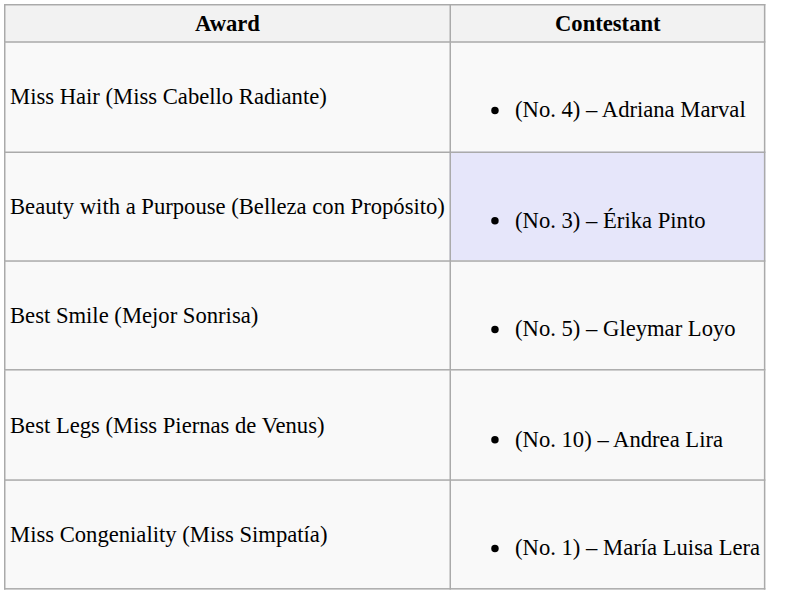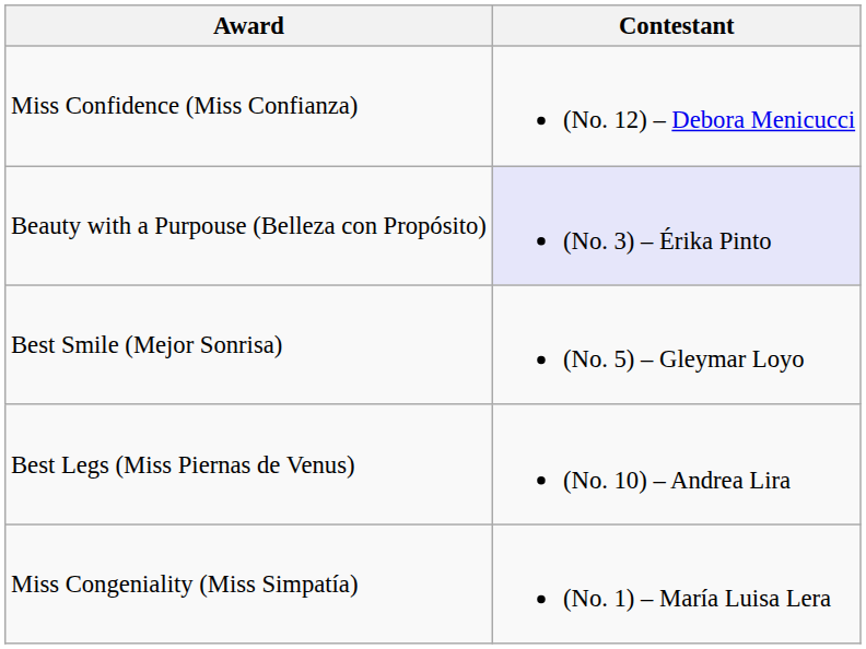 <table class="wikitable sortable" style="font-size: 95%;">
 <tr>
 <th>Award</th>
 <th>Contestant</th>
 </tr>
 <tr>
-<td>Miss Hair (Miss Cabello Radiante)</td>
-<td><br><ul><li> (No. 4) – Adriana Marval</li></ul></td>
+<td>Miss Confidence (Miss Confianza)</td>
+<td><br><ul><li> (No. 12) – <a href='#'>Debora Menicucci</a></li></ul></td>
 </tr>
 <tr>
 <td>Beauty with a Purpouse (Belleza con Propósito)</td>
 <td style="background: lavender;"><br><ul><li> (No. 3) – Érika Pinto</li></ul></td>
 </tr>
 <tr>
 <td>Best Smile (Mejor Sonrisa)</td>
 <td><br><ul><li> (No. 5) – Gleymar Loyo</li></ul></td>
 </tr>
 <tr>
 <td>Best Legs (Miss Piernas de Venus)</td>
 <td><br><ul><li> (No. 10) – Andrea Lira</li></ul></td>
 </tr>
 <tr>
 <td>Miss Congeniality (Miss Simpatía)</td>
 <td><br><ul><li> (No. 1) – María Luisa Lera</li></ul></td>
 </tr>
 </table>
